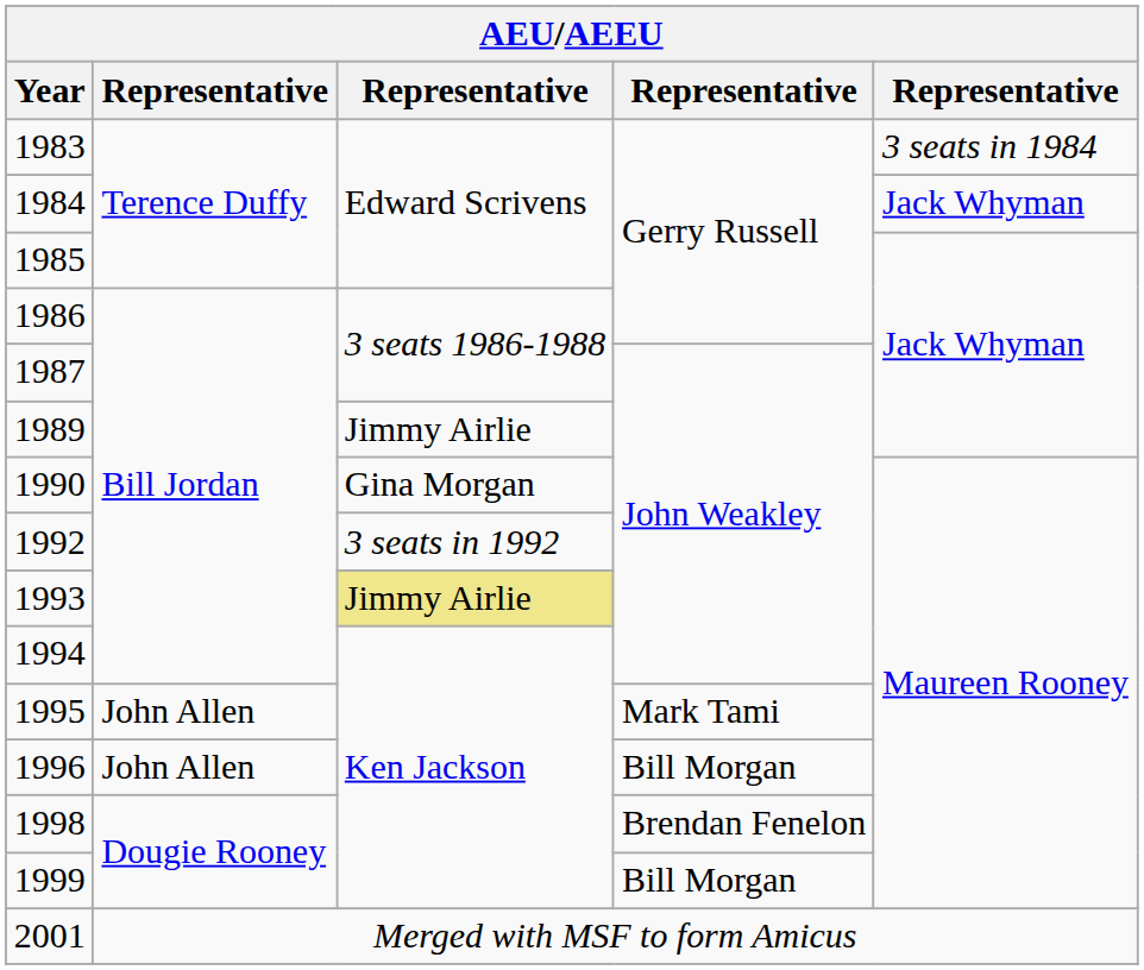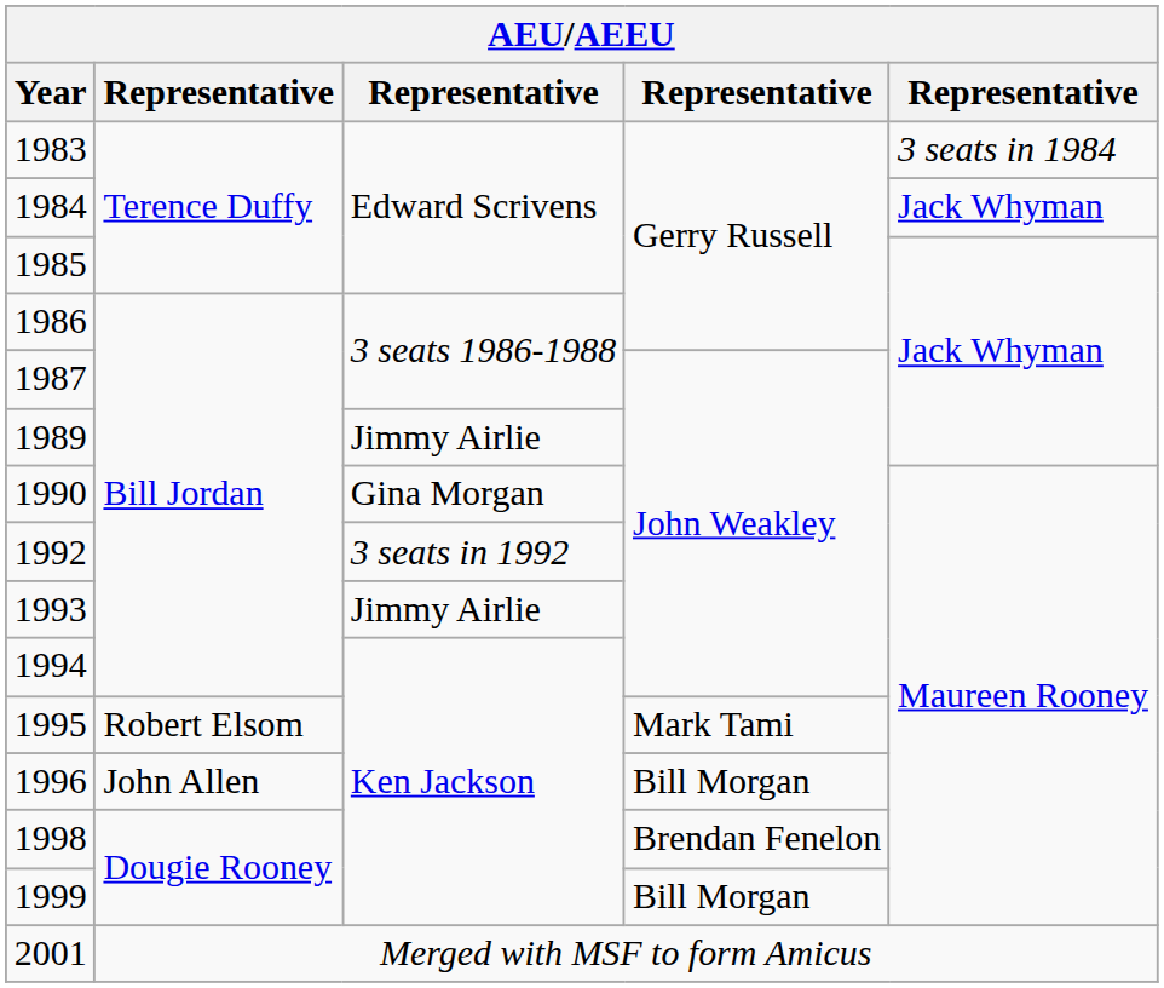 <table class="wikitable">
 <tr>
 <th colspan=5><a href='#'>AEU</a>/<a href='#'>AEEU</a></th>
 </tr>
 <tr>
 <th>Year</th>
 <th>Representative</th>
 <th>Representative</th>
 <th>Representative</th>
 <th>Representative</th>
 </tr>
 <tr>
 <td>1983</td>
 <td rowspan=3><a href='#'>Terence Duffy</a></td>
 <td rowspan=3>Edward Scrivens</td>
 <td rowspan=4>Gerry Russell</td>
 <td><em>3 seats in 1984</em></td>
 </tr>
 <tr>
 <td>1984</td>
 <td><a href='#'>Jack Whyman</a></td>
 </tr>
 <tr>
 <td>1985</td>
 <td rowspan=4><a href='#'>Jack Whyman</a></td>
 </tr>
 <tr>
 <td>1986</td>
 <td rowspan=7><a href='#'>Bill Jordan</a></td>
 <td rowspan=2><em>3 seats 1986-1988</em></td>
 </tr>
 <tr>
 <td>1987</td>
 <td rowspan=6><a href='#'>John Weakley</a></td>
 </tr>
 <tr>
 <td>1989</td>
 <td>Jimmy Airlie</td>
 </tr>
 <tr>
 <td>1990</td>
 <td>Gina Morgan</td>
 <td rowspan=8><a href='#'>Maureen Rooney</a></td>
 </tr>
 <tr>
 <td>1992</td>
 <td><em>3 seats in 1992</em></td>
 </tr>
 <tr>
 <td>1993</td>
-<td style="background: khaki;">Jimmy Airlie</td>
+<td>Jimmy Airlie</td>
 </tr>
 <tr>
 <td>1994</td>
 <td rowspan=5><a href='#'>Ken Jackson</a></td>
 </tr>
 <tr>
 <td>1995</td>
-<td>John Allen</td>
+<td>Robert Elsom</td>
 <td>Mark Tami</td>
 </tr>
 <tr>
 <td>1996</td>
 <td>John Allen</td>
 <td>Bill Morgan</td>
 </tr>
 <tr>
 <td>1998</td>
 <td rowspan=2><a href='#'>Dougie Rooney</a></td>
 <td>Brendan Fenelon</td>
 </tr>
 <tr>
 <td>1999</td>
 <td>Bill Morgan</td>
 </tr>
 <tr>
 <td>2001</td>
 <td colspan=8 align="center"><em>Merged with MSF to form Amicus</em></td>
 </tr>
 </table>
